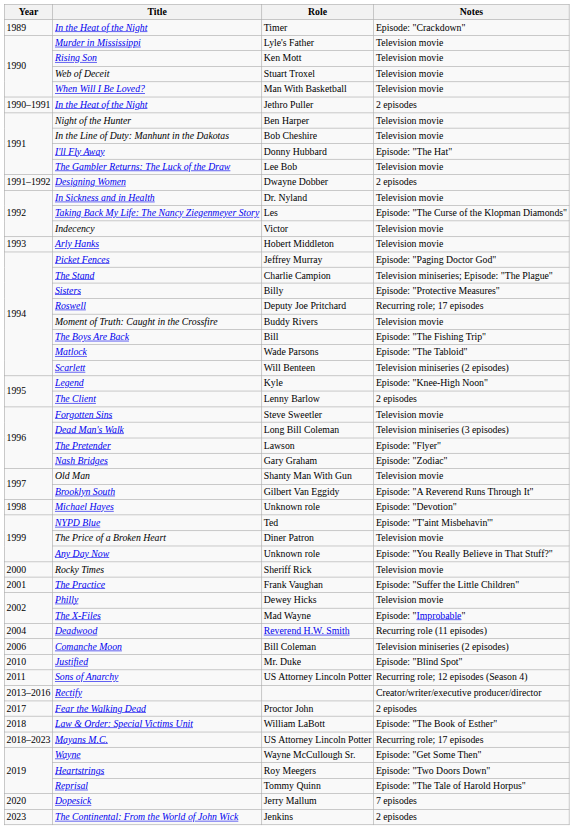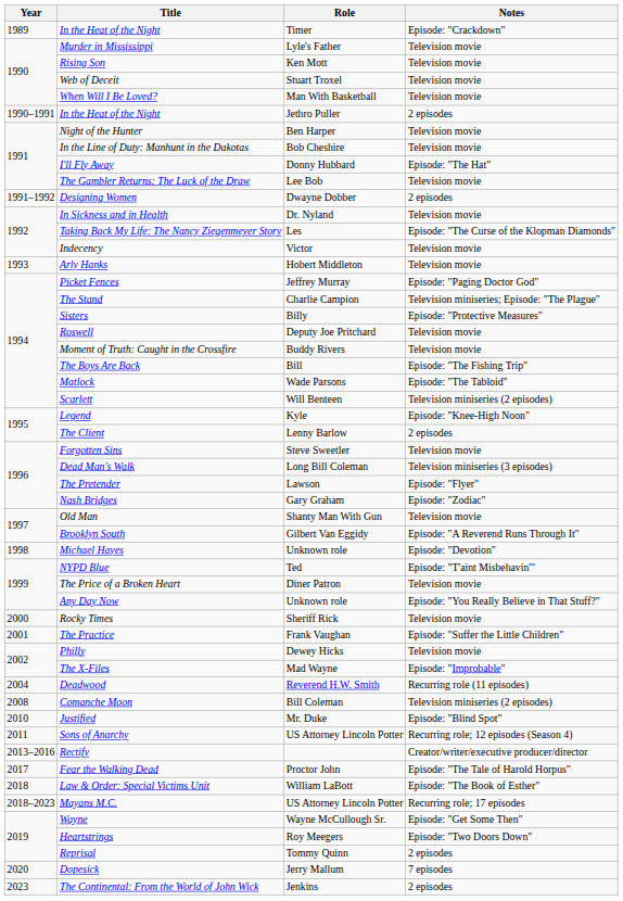 <table class="wikitable">
 <tr>
 <th>Year</th>
 <th>Title</th>
 <th>Role</th>
 <th>Notes</th>
 </tr>
 <tr>
 <td>1989</td>
 <td><em><a href='#'>In the Heat of the Night</a></em></td>
 <td>Timer</td>
 <td>Episode: "Crackdown"</td>
 </tr>
 <tr>
 <td rowspan=4>1990</td>
 <td><em><a href='#'>Murder in Mississippi</a></em></td>
 <td>Lyle's Father</td>
 <td>Television movie</td>
 </tr>
 <tr>
 <td><em><a href='#'>Rising Son</a></em></td>
 <td>Ken Mott</td>
 <td>Television movie</td>
 </tr>
 <tr>
 <td><em>Web of Deceit</em></td>
 <td>Stuart Troxel</td>
 <td>Television movie</td>
 </tr>
 <tr>
 <td><em><a href='#'>When Will I Be Loved?</a></em></td>
 <td>Man With Basketball</td>
 <td>Television movie</td>
 </tr>
 <tr>
 <td>1990–1991</td>
 <td><em><a href='#'>In the Heat of the Night</a></em></td>
 <td>Jethro Puller</td>
 <td>2 episodes</td>
 </tr>
 <tr>
 <td rowspan=4>1991</td>
 <td><em>Night of the Hunter</em></td>
 <td>Ben Harper</td>
 <td>Television movie</td>
 </tr>
 <tr>
 <td><em>In the Line of Duty: Manhunt in the Dakotas</em></td>
 <td>Bob Cheshire</td>
 <td>Television movie</td>
 </tr>
 <tr>
 <td><em><a href='#'>I'll Fly Away</a></em></td>
 <td>Donny Hubbard</td>
 <td>Episode: "The Hat"</td>
 </tr>
 <tr>
 <td><em><a href='#'>The Gambler Returns: The Luck of the Draw</a></em></td>
 <td>Lee Bob</td>
 <td>Television movie</td>
 </tr>
 <tr>
 <td>1991–1992</td>
 <td><em><a href='#'>Designing Women</a></em></td>
 <td>Dwayne Dobber</td>
 <td>2 episodes</td>
 </tr>
 <tr>
 <td rowspan=3>1992</td>
 <td><em><a href='#'>In Sickness and in Health</a></em></td>
 <td>Dr. Nyland</td>
 <td>Television movie</td>
 </tr>
 <tr>
 <td><em><a href='#'>Taking Back My Life: The Nancy Ziegenmeyer Story</a></em></td>
 <td>Les</td>
 <td>Episode: "The Curse of the Klopman Diamonds"</td>
 </tr>
 <tr>
 <td><em>Indecency</em></td>
 <td>Victor</td>
 <td>Television movie</td>
 </tr>
 <tr>
 <td>1993</td>
 <td><em><a href='#'>Arly Hanks</a></em></td>
 <td>Hobert Middleton</td>
 <td>Television movie</td>
 </tr>
 <tr>
 <td rowspan=8>1994</td>
 <td><em><a href='#'>Picket Fences</a></em></td>
 <td>Jeffrey Murray</td>
 <td>Episode: "Paging Doctor God"</td>
 </tr>
 <tr>
 <td><em><a href='#'>The Stand</a></em></td>
 <td>Charlie Campion</td>
 <td>Television miniseries; Episode: "The Plague"</td>
 </tr>
 <tr>
 <td><em><a href='#'>Sisters</a></em></td>
 <td>Billy</td>
 <td>Episode: "Protective Measures"</td>
 </tr>
 <tr>
 <td><em><a href='#'>Roswell</a></em></td>
 <td>Deputy Joe Pritchard</td>
-<td>Recurring role; 17 episodes</td>
+<td>Television movie</td>
 </tr>
 <tr>
 <td><em>Moment of Truth: Caught in the Crossfire</em></td>
 <td>Buddy Rivers</td>
 <td>Television movie</td>
 </tr>
 <tr>
 <td><em><a href='#'>The Boys Are Back</a></em></td>
 <td>Bill</td>
 <td>Episode: "The Fishing Trip"</td>
 </tr>
 <tr>
 <td><em><a href='#'>Matlock</a></em></td>
 <td>Wade Parsons</td>
 <td>Episode: "The Tabloid"</td>
 </tr>
 <tr>
 <td><em><a href='#'>Scarlett</a></em></td>
 <td>Will Benteen</td>
 <td>Television miniseries (2 episodes)</td>
 </tr>
 <tr>
 <td rowspan=2>1995</td>
 <td><em><a href='#'>Legend</a></em></td>
 <td>Kyle</td>
 <td>Episode: "Knee-High Noon"</td>
 </tr>
 <tr>
 <td><em><a href='#'>The Client</a></em></td>
 <td>Lenny Barlow</td>
 <td>2 episodes</td>
 </tr>
 <tr>
 <td rowspan=4>1996</td>
 <td><em><a href='#'>Forgotten Sins</a></em></td>
 <td>Steve Sweetler</td>
 <td>Television movie</td>
 </tr>
 <tr>
 <td><em><a href='#'>Dead Man's Walk</a></em></td>
 <td>Long Bill Coleman</td>
 <td>Television miniseries (3 episodes)</td>
 </tr>
 <tr>
 <td><em><a href='#'>The Pretender</a></em></td>
 <td>Lawson</td>
 <td>Episode: "Flyer"</td>
 </tr>
 <tr>
 <td><em><a href='#'>Nash Bridges</a></em></td>
 <td>Gary Graham</td>
 <td>Episode: "Zodiac"</td>
 </tr>
 <tr>
 <td rowspan=2>1997</td>
 <td><em>Old Man</em></td>
 <td>Shanty Man With Gun</td>
 <td>Television movie</td>
 </tr>
 <tr>
 <td><em><a href='#'>Brooklyn South</a></em></td>
 <td>Gilbert Van Eggidy</td>
 <td>Episode: "A Reverend Runs Through It"</td>
 </tr>
 <tr>
 <td>1998</td>
 <td><em><a href='#'>Michael Hayes</a></em></td>
 <td>Unknown role</td>
 <td>Episode: "Devotion"</td>
 </tr>
 <tr>
 <td rowspan=3>1999</td>
 <td><em><a href='#'>NYPD Blue</a></em></td>
 <td>Ted</td>
 <td>Episode: "T'aint Misbehavin'"</td>
 </tr>
 <tr>
 <td><em>The Price of a Broken Heart</em></td>
 <td>Diner Patron</td>
 <td>Television movie</td>
 </tr>
 <tr>
 <td><em><a href='#'>Any Day Now</a></em></td>
 <td>Unknown role</td>
 <td>Episode: "You Really Believe in That Stuff?"</td>
 </tr>
 <tr>
 <td>2000</td>
 <td><em>Rocky Times</em></td>
 <td>Sheriff Rick</td>
 <td>Television movie</td>
 </tr>
 <tr>
 <td>2001</td>
 <td><em><a href='#'>The Practice</a></em></td>
 <td>Frank Vaughan</td>
 <td>Episode: "Suffer the Little Children"</td>
 </tr>
 <tr>
 <td rowspan=2>2002</td>
 <td><em><a href='#'>Philly</a></em></td>
 <td>Dewey Hicks</td>
 <td>Television movie</td>
 </tr>
 <tr>
 <td><em><a href='#'>The X-Files</a></em></td>
 <td>Mad Wayne</td>
 <td>Episode: "<a href='#'>Improbable</a>"</td>
 </tr>
 <tr>
 <td>2004</td>
 <td><em><a href='#'>Deadwood</a></em></td>
 <td><a href='#'>Reverend H.W. Smith</a></td>
 <td>Recurring role (11 episodes)</td>
 </tr>
 <tr>
-<td>2006</td>
+<td>2008</td>
 <td><em><a href='#'>Comanche Moon</a></em></td>
 <td>Bill Coleman</td>
 <td>Television miniseries (2 episodes)</td>
 </tr>
 <tr>
 <td>2010</td>
 <td><em><a href='#'>Justified</a></em></td>
 <td>Mr. Duke</td>
 <td>Episode: "Blind Spot"</td>
 </tr>
 <tr>
 <td>2011</td>
 <td><em><a href='#'>Sons of Anarchy</a></em></td>
 <td>US Attorney Lincoln Potter</td>
 <td>Recurring role; 12 episodes (Season 4)</td>
 </tr>
 <tr>
 <td>2013–2016</td>
 <td><em><a href='#'>Rectify</a></em></td>
 <td></td>
 <td>Creator/writer/executive producer/director</td>
 </tr>
 <tr>
 <td>2017</td>
 <td><em><a href='#'>Fear the Walking Dead</a></em></td>
 <td>Proctor John</td>
-<td>2 episodes</td>
+<td>Episode: "The Tale of Harold Horpus"</td>
 </tr>
 <tr>
 <td>2018</td>
 <td><em><a href='#'>Law & Order: Special Victims Unit</a></em></td>
 <td>William LaBott</td>
 <td>Episode: "The Book of Esther"</td>
 </tr>
 <tr>
 <td>2018–2023</td>
 <td><em><a href='#'>Mayans M.C.</a></em></td>
 <td>US Attorney Lincoln Potter</td>
 <td>Recurring role; 17 episodes</td>
 </tr>
 <tr>
 <td rowspan=3>2019</td>
 <td><em><a href='#'>Wayne</a></em></td>
 <td>Wayne McCullough Sr.</td>
 <td>Episode: "Get Some Then"</td>
 </tr>
 <tr>
 <td><em><a href='#'>Heartstrings</a></em></td>
 <td>Roy Meegers</td>
 <td>Episode: "Two Doors Down"</td>
 </tr>
 <tr>
 <td><em><a href='#'>Reprisal</a></em></td>
 <td>Tommy Quinn</td>
-<td>Episode: "The Tale of Harold Horpus"</td>
+<td>2 episodes</td>
 </tr>
 <tr>
 <td>2020</td>
 <td><em><a href='#'>Dopesick</a></em></td>
 <td>Jerry Mallum</td>
 <td>7 episodes</td>
 </tr>
 <tr>
 <td>2023</td>
 <td><em><a href='#'>The Continental: From the World of John Wick</a></em></td>
 <td>Jenkins</td>
 <td>2 episodes</td>
 </tr>
 </table>
